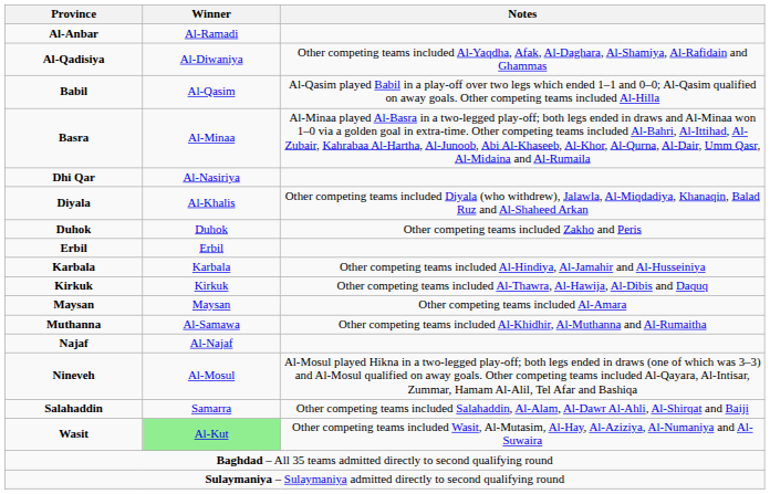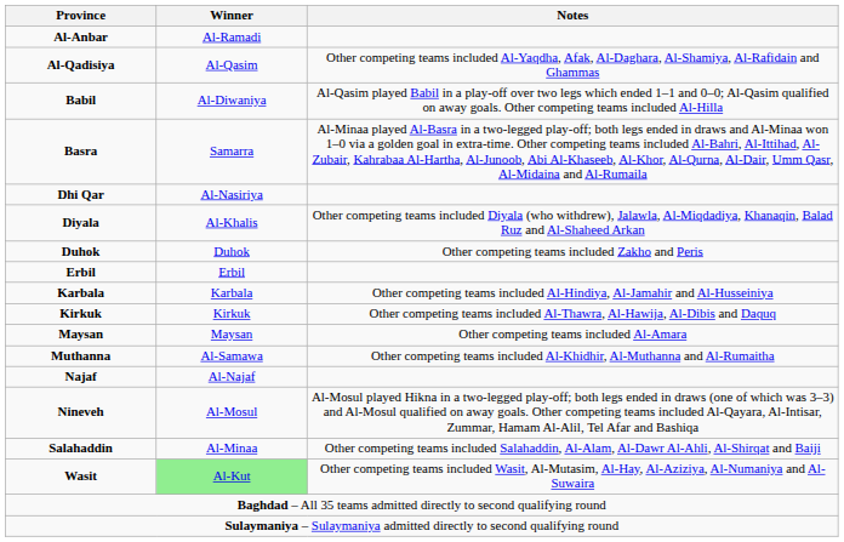 <table class="wikitable" style="text-align: center; width: 80%">
 <tr>
 <th width="80">Province</th>
 <th width="80">Winner</th>
 <th width="300">Notes</th>
 </tr>
 <tr>
 <td><strong>Al-Anbar</strong></td>
 <td><a href='#'>Al-Ramadi</a></td>
 <td></td>
 </tr>
 <tr>
 <td><strong>Al-Qadisiya</strong></td>
-<td><a href='#'>Al-Diwaniya</a></td>
+<td><a href='#'>Al-Qasim</a></td>
 <td>Other competing teams included <a href='#'>Al-Yaqdha</a>, <a href='#'>Afak</a>, <a href='#'>Al-Daghara</a>, <a href='#'>Al-Shamiya</a>, <a href='#'>Al-Rafidain</a> and <a href='#'>Ghammas</a></td>
 </tr>
 <tr>
 <td><strong>Babil</strong></td>
-<td><a href='#'>Al-Qasim</a></td>
+<td><a href='#'>Al-Diwaniya</a></td>
 <td>Al-Qasim played <a href='#'>Babil</a> in a play-off over two legs which ended 1–1 and 0–0; Al-Qasim qualified on away goals. Other competing teams included <a href='#'>Al-Hilla</a></td>
 </tr>
 <tr>
 <td><strong>Basra</strong></td>
-<td><a href='#'>Al-Minaa</a></td>
+<td><a href='#'>Samarra</a></td>
 <td>Al-Minaa played <a href='#'>Al-Basra</a> in a two-legged play-off; both legs ended in draws and Al-Minaa won 1–0 via a golden goal in extra-time. Other competing teams included <a href='#'>Al-Bahri</a>, <a href='#'>Al-Ittihad</a>, <a href='#'>Al-Zubair</a>, <a href='#'>Kahrabaa Al-Hartha</a>, <a href='#'>Al-Junoob</a>, <a href='#'>Abi Al-Khaseeb</a>, <a href='#'>Al-Khor</a>, <a href='#'>Al-Qurna</a>, <a href='#'>Al-Dair</a>, <a href='#'>Umm Qasr</a>, <a href='#'>Al-Midaina</a> and <a href='#'>Al-Rumaila</a></td>
 </tr>
 <tr>
 <td><strong>Dhi Qar</strong></td>
 <td><a href='#'>Al-Nasiriya</a></td>
 <td></td>
 </tr>
 <tr>
 <td><strong>Diyala</strong></td>
 <td><a href='#'>Al-Khalis</a></td>
 <td>Other competing teams included <a href='#'>Diyala</a> (who withdrew), <a href='#'>Jalawla</a>, <a href='#'>Al-Miqdadiya</a>, <a href='#'>Khanaqin</a>, <a href='#'>Balad Ruz</a> and <a href='#'>Al-Shaheed Arkan</a></td>
 </tr>
 <tr>
 <td><strong>Duhok</strong></td>
 <td><a href='#'>Duhok</a></td>
 <td>Other competing teams included <a href='#'>Zakho</a> and <a href='#'>Peris</a></td>
 </tr>
 <tr>
 <td><strong>Erbil</strong></td>
 <td><a href='#'>Erbil</a></td>
 <td></td>
 </tr>
 <tr>
 <td><strong>Karbala</strong></td>
 <td><a href='#'>Karbala</a></td>
 <td>Other competing teams included <a href='#'>Al-Hindiya</a>, <a href='#'>Al-Jamahir</a> and <a href='#'>Al-Husseiniya</a></td>
 </tr>
 <tr>
 <td><strong>Kirkuk</strong></td>
 <td><a href='#'>Kirkuk</a></td>
 <td>Other competing teams included <a href='#'>Al-Thawra</a>, <a href='#'>Al-Hawija</a>, <a href='#'>Al-Dibis</a> and <a href='#'>Daquq</a></td>
 </tr>
 <tr>
 <td><strong>Maysan</strong></td>
 <td><a href='#'>Maysan</a></td>
 <td>Other competing teams included <a href='#'>Al-Amara</a></td>
 </tr>
 <tr>
 <td><strong>Muthanna</strong></td>
 <td><a href='#'>Al-Samawa</a></td>
 <td>Other competing teams included <a href='#'>Al-Khidhir</a>, <a href='#'>Al-Muthanna</a> and <a href='#'>Al-Rumaitha</a></td>
 </tr>
 <tr>
 <td><strong>Najaf</strong></td>
 <td><a href='#'>Al-Najaf</a></td>
 <td></td>
 </tr>
 <tr>
 <td><strong>Nineveh</strong></td>
 <td><a href='#'>Al-Mosul</a></td>
 <td>Al-Mosul played Hikna in a two-legged play-off; both legs ended in draws (one of which was 3–3) and Al-Mosul qualified on away goals. Other competing teams included Al-Qayara, Al-Intisar, Zummar, Hamam Al-Alil, Tel Afar and Bashiqa</td>
 </tr>
 <tr>
 <td><strong>Salahaddin</strong></td>
-<td><a href='#'>Samarra</a></td>
+<td><a href='#'>Al-Minaa</a></td>
 <td>Other competing teams included <a href='#'>Salahaddin</a>, <a href='#'>Al-Alam</a>, <a href='#'>Al-Dawr Al-Ahli</a>, <a href='#'>Al-Shirqat</a> and <a href='#'>Baiji</a></td>
 </tr>
 <tr>
 <td><strong>Wasit</strong></td>
 <td style="background: lightgreen;"><a href='#'>Al-Kut</a></td>
 <td>Other competing teams included <a href='#'>Wasit</a>, Al-Mutasim, <a href='#'>Al-Hay</a>, <a href='#'>Al-Aziziya</a>, <a href='#'>Al-Numaniya</a> and <a href='#'>Al-Suwaira</a></td>
 </tr>
 <tr>
 <td colspan=3><strong>Baghdad</strong> – All 35 teams admitted directly to second qualifying round</td>
 </tr>
 <tr>
 <td colspan=3><strong>Sulaymaniya</strong> – <a href='#'>Sulaymaniya</a> admitted directly to second qualifying round</td>
 </tr>
 </table>
